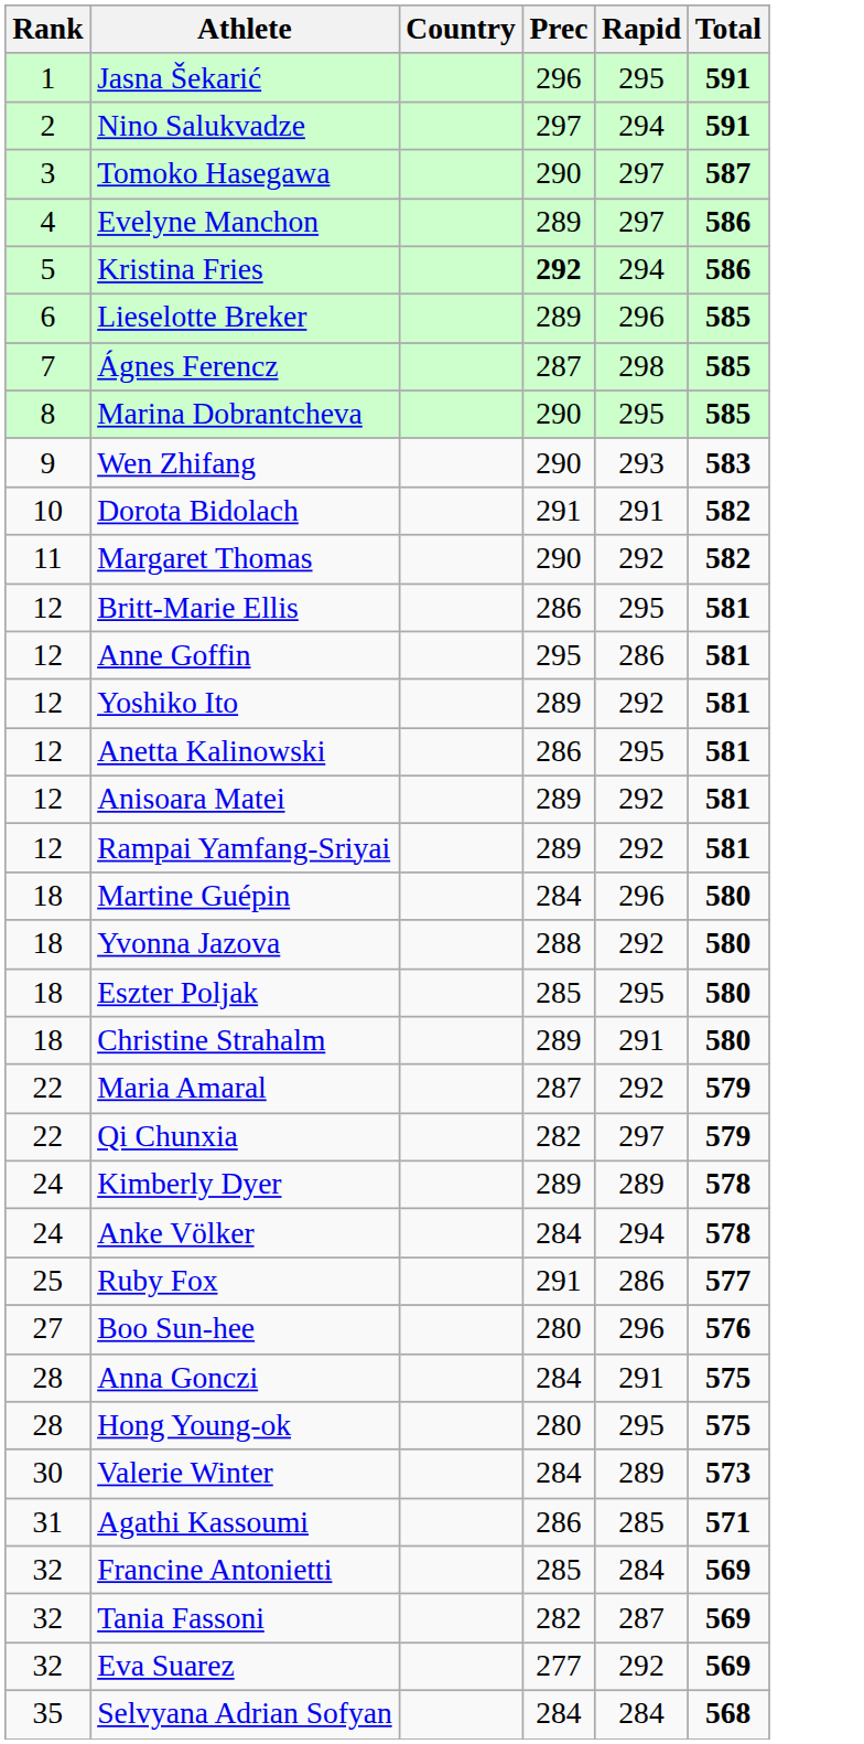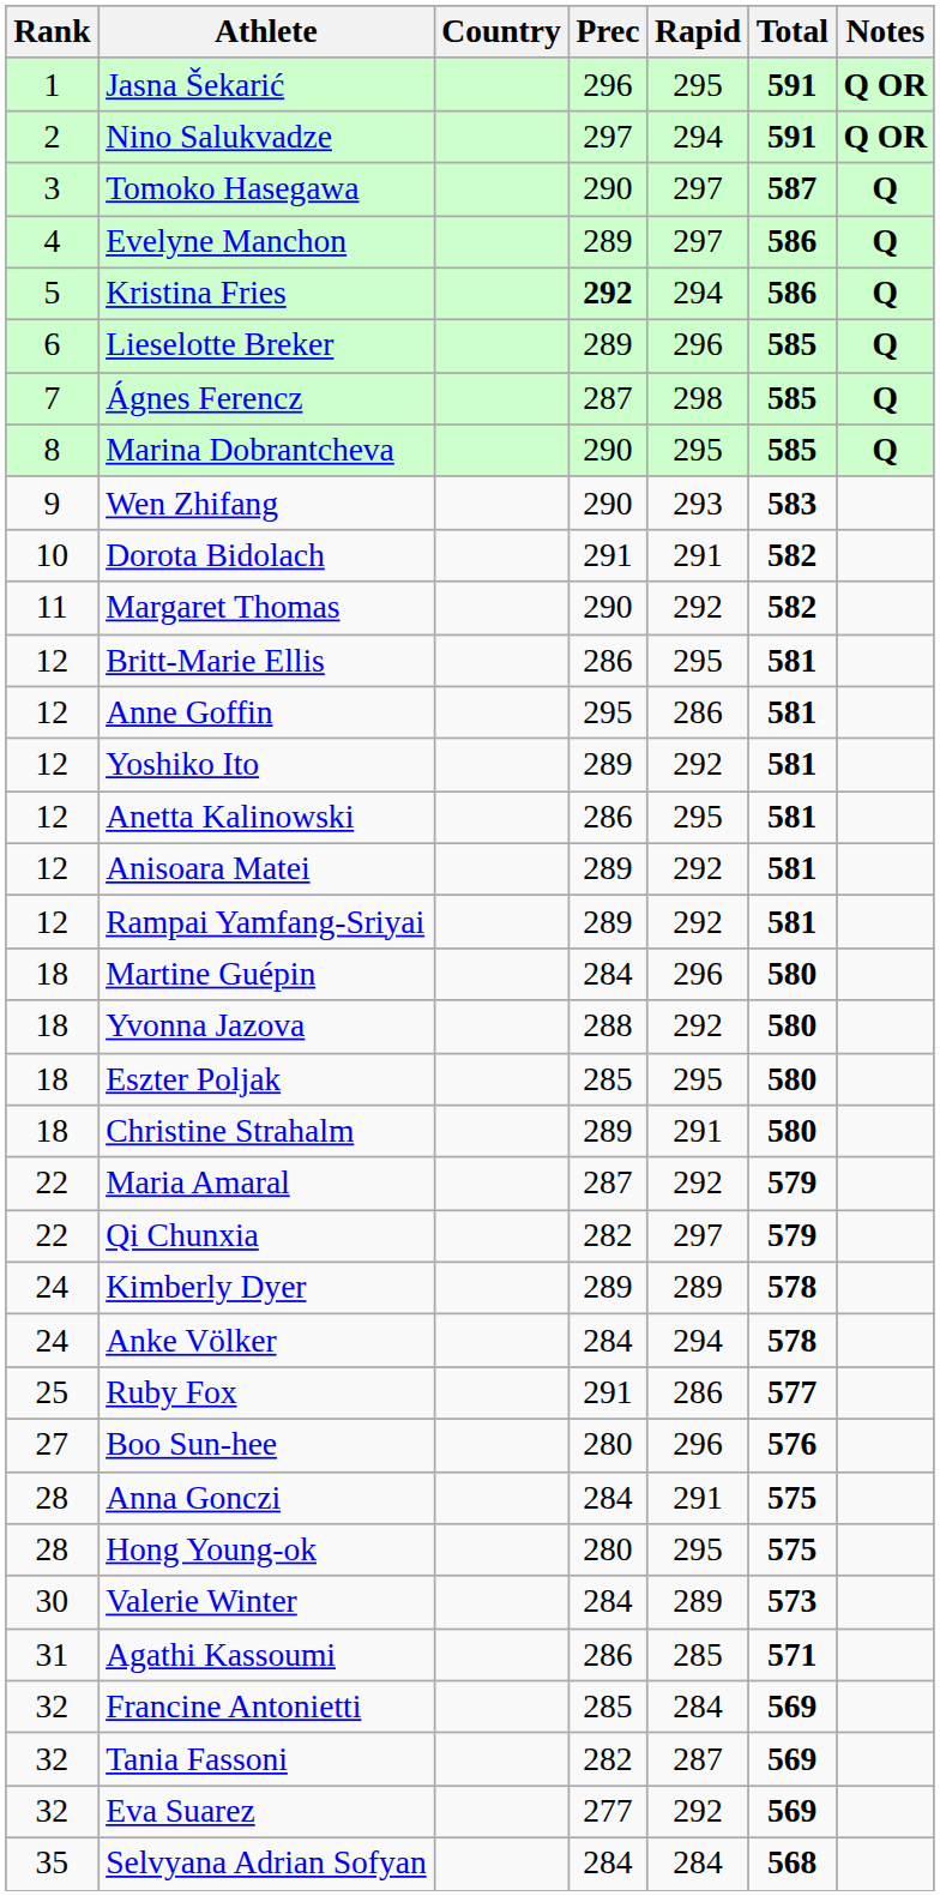 <table class="wikitable sortable" style="text-align: center">
 <tr>
 <th>Rank</th>
 <th>Athlete</th>
 <th>Country</th>
 <th>Prec</th>
 <th>Rapid</th>
 <th>Total</th>
+<th>Notes</th>
 </tr>
 <tr bgcolor=#ccffcc>
 <td>1</td>
 <td align=left><a href='#'>Jasna Šekarić</a></td>
 <td align=left></td>
 <td>296</td>
 <td>295</td>
 <td><strong>591</strong></td>
+<td><strong>Q OR</strong></td>
 </tr>
 <tr bgcolor=#ccffcc>
 <td>2</td>
 <td align=left><a href='#'>Nino Salukvadze</a></td>
 <td align=left></td>
 <td>297</td>
 <td>294</td>
 <td><strong>591</strong></td>
+<td><strong>Q OR</strong></td>
 </tr>
 <tr bgcolor=#ccffcc>
 <td>3</td>
 <td align=left><a href='#'>Tomoko Hasegawa</a></td>
 <td align=left></td>
 <td>290</td>
 <td>297</td>
 <td><strong>587</strong></td>
+<td><strong>Q</strong></td>
 </tr>
 <tr bgcolor=#ccffcc>
 <td>4</td>
 <td align=left><a href='#'>Evelyne Manchon</a></td>
 <td align=left></td>
 <td>289</td>
 <td>297</td>
 <td><strong>586</strong></td>
+<td><strong>Q</strong></td>
 </tr>
 <tr bgcolor=#ccffcc>
 <td>5</td>
 <td align=left><a href='#'>Kristina Fries</a></td>
 <td align=left></td>
 <td><strong>292</strong></td>
 <td>294</td>
 <td><strong>586</strong></td>
+<td><strong>Q</strong></td>
 </tr>
 <tr bgcolor=#ccffcc>
 <td>6</td>
 <td align=left><a href='#'>Lieselotte Breker</a></td>
 <td align=left></td>
 <td>289</td>
 <td>296</td>
 <td><strong>585</strong></td>
+<td><strong>Q</strong></td>
 </tr>
 <tr bgcolor=#ccffcc>
 <td>7</td>
 <td align=left><a href='#'>Ágnes Ferencz</a></td>
 <td align=left></td>
 <td>287</td>
 <td>298</td>
 <td><strong>585</strong></td>
+<td><strong>Q</strong></td>
 </tr>
 <tr bgcolor=#ccffcc>
 <td>8</td>
 <td align=left><a href='#'>Marina Dobrantcheva</a></td>
 <td align=left></td>
 <td>290</td>
 <td>295</td>
 <td><strong>585</strong></td>
+<td><strong>Q</strong></td>
 </tr>
 <tr>
 <td>9</td>
 <td align=left><a href='#'>Wen Zhifang</a></td>
 <td align=left></td>
 <td>290</td>
 <td>293</td>
 <td><strong>583</strong></td>
+<td></td>
 </tr>
 <tr>
 <td>10</td>
 <td align=left><a href='#'>Dorota Bidolach</a></td>
 <td align=left></td>
 <td>291</td>
 <td>291</td>
 <td><strong>582</strong></td>
+<td></td>
 </tr>
 <tr>
 <td>11</td>
 <td align=left><a href='#'>Margaret Thomas</a></td>
 <td align=left></td>
 <td>290</td>
 <td>292</td>
 <td><strong>582</strong></td>
+<td></td>
 </tr>
 <tr>
 <td>12</td>
 <td align=left><a href='#'>Britt-Marie Ellis</a></td>
 <td align=left></td>
 <td>286</td>
 <td>295</td>
 <td><strong>581</strong></td>
+<td></td>
 </tr>
 <tr>
 <td>12</td>
 <td align=left><a href='#'>Anne Goffin</a></td>
 <td align=left></td>
 <td>295</td>
 <td>286</td>
 <td><strong>581</strong></td>
+<td></td>
 </tr>
 <tr>
 <td>12</td>
 <td align=left><a href='#'>Yoshiko Ito</a></td>
 <td align=left></td>
 <td>289</td>
 <td>292</td>
 <td><strong>581</strong></td>
+<td></td>
 </tr>
 <tr>
 <td>12</td>
 <td align=left><a href='#'>Anetta Kalinowski</a></td>
 <td align=left></td>
 <td>286</td>
 <td>295</td>
 <td><strong>581</strong></td>
+<td></td>
 </tr>
 <tr>
 <td>12</td>
 <td align=left><a href='#'>Anisoara Matei</a></td>
 <td align=left></td>
 <td>289</td>
 <td>292</td>
 <td><strong>581</strong></td>
+<td></td>
 </tr>
 <tr>
 <td>12</td>
 <td align=left><a href='#'>Rampai Yamfang-Sriyai</a></td>
 <td align=left></td>
 <td>289</td>
 <td>292</td>
 <td><strong>581</strong></td>
+<td></td>
 </tr>
 <tr>
 <td>18</td>
 <td align=left><a href='#'>Martine Guépin</a></td>
 <td align=left></td>
 <td>284</td>
 <td>296</td>
 <td><strong>580</strong></td>
+<td></td>
 </tr>
 <tr>
 <td>18</td>
 <td align=left><a href='#'>Yvonna Jazova</a></td>
 <td align=left></td>
 <td>288</td>
 <td>292</td>
 <td><strong>580</strong></td>
+<td></td>
 </tr>
 <tr>
 <td>18</td>
 <td align=left><a href='#'>Eszter Poljak</a></td>
 <td align=left></td>
 <td>285</td>
 <td>295</td>
 <td><strong>580</strong></td>
+<td></td>
 </tr>
 <tr>
 <td>18</td>
 <td align=left><a href='#'>Christine Strahalm</a></td>
 <td align=left></td>
 <td>289</td>
 <td>291</td>
 <td><strong>580</strong></td>
+<td></td>
 </tr>
 <tr>
 <td>22</td>
 <td align=left><a href='#'>Maria Amaral</a></td>
 <td align=left></td>
 <td>287</td>
 <td>292</td>
 <td><strong>579</strong></td>
+<td></td>
 </tr>
 <tr>
 <td>22</td>
 <td align=left><a href='#'>Qi Chunxia</a></td>
 <td align=left></td>
 <td>282</td>
 <td>297</td>
 <td><strong>579</strong></td>
+<td></td>
 </tr>
 <tr>
 <td>24</td>
 <td align=left><a href='#'>Kimberly Dyer</a></td>
 <td align=left></td>
 <td>289</td>
 <td>289</td>
 <td><strong>578</strong></td>
+<td></td>
 </tr>
 <tr>
 <td>24</td>
 <td align=left><a href='#'>Anke Völker</a></td>
 <td align=left></td>
 <td>284</td>
 <td>294</td>
 <td><strong>578</strong></td>
+<td></td>
 </tr>
 <tr>
 <td>25</td>
 <td align=left><a href='#'>Ruby Fox</a></td>
 <td align=left></td>
 <td>291</td>
 <td>286</td>
 <td><strong>577</strong></td>
+<td></td>
 </tr>
 <tr>
 <td>27</td>
 <td align=left><a href='#'>Boo Sun-hee</a></td>
 <td align=left></td>
 <td>280</td>
 <td>296</td>
 <td><strong>576</strong></td>
+<td></td>
 </tr>
 <tr>
 <td>28</td>
 <td align=left><a href='#'>Anna Gonczi</a></td>
 <td align=left></td>
 <td>284</td>
 <td>291</td>
 <td><strong>575</strong></td>
+<td></td>
 </tr>
 <tr>
 <td>28</td>
 <td align=left><a href='#'>Hong Young-ok</a></td>
 <td align=left></td>
 <td>280</td>
 <td>295</td>
 <td><strong>575</strong></td>
+<td></td>
 </tr>
 <tr>
 <td>30</td>
 <td align=left><a href='#'>Valerie Winter</a></td>
 <td align=left></td>
 <td>284</td>
 <td>289</td>
 <td><strong>573</strong></td>
+<td></td>
 </tr>
 <tr>
 <td>31</td>
 <td align=left><a href='#'>Agathi Kassoumi</a></td>
 <td align=left></td>
 <td>286</td>
 <td>285</td>
 <td><strong>571</strong></td>
+<td></td>
 </tr>
 <tr>
 <td>32</td>
 <td align=left><a href='#'>Francine Antonietti</a></td>
 <td align=left></td>
 <td>285</td>
 <td>284</td>
 <td><strong>569</strong></td>
+<td></td>
 </tr>
 <tr>
 <td>32</td>
 <td align=left><a href='#'>Tania Fassoni</a></td>
 <td align=left></td>
 <td>282</td>
 <td>287</td>
 <td><strong>569</strong></td>
+<td></td>
 </tr>
 <tr>
 <td>32</td>
 <td align=left><a href='#'>Eva Suarez</a></td>
 <td align=left></td>
 <td>277</td>
 <td>292</td>
 <td><strong>569</strong></td>
+<td></td>
 </tr>
 <tr>
 <td>35</td>
 <td align=left><a href='#'>Selvyana Adrian Sofyan</a></td>
 <td align=left></td>
 <td>284</td>
 <td>284</td>
 <td><strong>568</strong></td>
+<td></td>
 </tr>
 </table>
